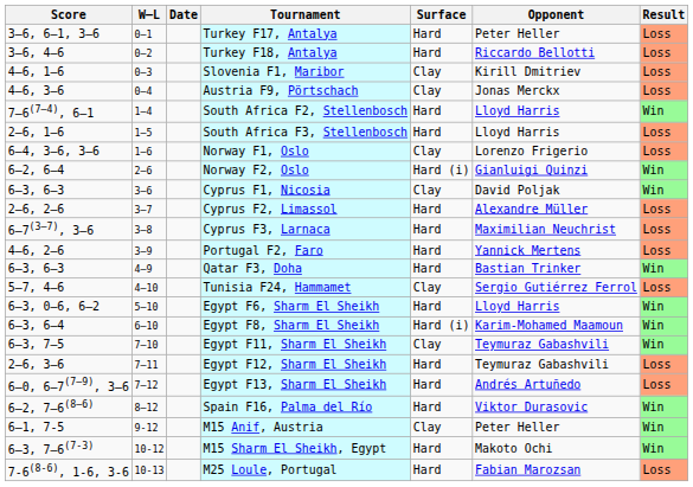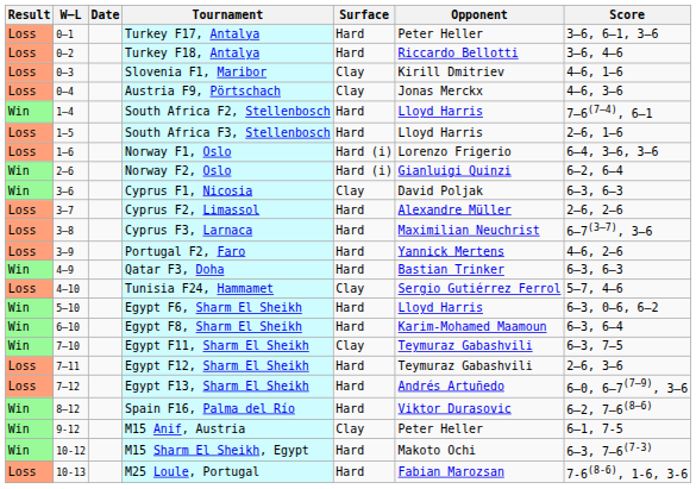 <table class="sortable wikitable nowrap">
 <tr>
-<th class="unsortable">Score</th>
+<th>Result</th>
 <th class="unsortable">W–L</th>
 <th>Date</th>
 <th>Tournament</th>
 <th>Surface</th>
 <th>Opponent</th>
-<th>Result</th>
+<th class="unsortable">Score</th>
 </tr>
 <tr>
-<td>3–6, 6–1, 3–6</td>
+<td bgcolor=FFA07A>Loss</td>
 <td><small>0–1</small></td>
 <td></td>
 <td bgcolor=cffcff>Turkey F17, <a href='#'>Antalya</a></td>
 <td>Hard</td>
 <td> Peter Heller</td>
-<td bgcolor=FFA07A>Loss</td>
+<td>3–6, 6–1, 3–6</td>
 </tr>
 <tr>
-<td>3–6, 4–6</td>
+<td bgcolor=FFA07A>Loss</td>
 <td><small>0–2</small></td>
 <td></td>
 <td bgcolor=cffcff>Turkey F18, <a href='#'>Antalya</a></td>
 <td>Hard</td>
 <td> <a href='#'>Riccardo Bellotti</a></td>
-<td bgcolor=FFA07A>Loss</td>
+<td>3–6, 4–6</td>
 </tr>
 <tr>
-<td>4–6, 1–6</td>
+<td bgcolor=FFA07A>Loss</td>
 <td><small>0–3</small></td>
 <td></td>
 <td bgcolor=cffcff>Slovenia F1, <a href='#'>Maribor</a></td>
 <td>Clay</td>
 <td> Kirill Dmitriev</td>
-<td bgcolor=FFA07A>Loss</td>
+<td>4–6, 1–6</td>
 </tr>
 <tr>
-<td>4–6, 3–6</td>
+<td bgcolor=FFA07A>Loss</td>
 <td><small>0–4</small></td>
 <td></td>
 <td bgcolor=cffcff>Austria F9, <a href='#'>Pörtschach</a></td>
 <td>Clay</td>
 <td> Jonas Merckx</td>
-<td bgcolor=FFA07A>Loss</td>
+<td>4–6, 3–6</td>
 </tr>
 <tr>
-<td>7–6<sup>(7–4)</sup>, 6–1</td>
+<td bgcolor=98fb98>Win</td>
 <td><small>1–4</small></td>
 <td></td>
 <td bgcolor=cffcff>South Africa F2, <a href='#'>Stellenbosch</a></td>
 <td>Hard</td>
 <td> <a href='#'>Lloyd Harris</a></td>
-<td bgcolor=98fb98>Win</td>
+<td>7–6<sup>(7–4)</sup>, 6–1</td>
 </tr>
 <tr>
-<td>2–6, 1–6</td>
+<td bgcolor=FFA07A>Loss</td>
 <td><small>1–5</small></td>
 <td></td>
 <td bgcolor=cffcff>South Africa F3, <a href='#'>Stellenbosch</a></td>
 <td>Hard</td>
 <td> Lloyd Harris</td>
-<td bgcolor=FFA07A>Loss</td>
+<td>2–6, 1–6</td>
 </tr>
 <tr>
-<td>6–4, 3–6, 3–6</td>
+<td bgcolor=FFA07A>Loss</td>
 <td><small>1–6</small></td>
 <td></td>
 <td bgcolor=cffcff>Norway F1, <a href='#'>Oslo</a></td>
-<td>Clay</td>
+<td>Hard (i)</td>
 <td> Lorenzo Frigerio</td>
-<td bgcolor=FFA07A>Loss</td>
+<td>6–4, 3–6, 3–6</td>
 </tr>
 <tr>
-<td>6–2, 6–4</td>
+<td bgcolor=98fb98>Win</td>
 <td><small>2–6</small></td>
 <td></td>
 <td bgcolor=cffcff>Norway F2, <a href='#'>Oslo</a></td>
 <td>Hard (i)</td>
 <td> <a href='#'>Gianluigi Quinzi</a></td>
-<td bgcolor=98fb98>Win</td>
+<td>6–2, 6–4</td>
 </tr>
 <tr>
-<td>6–3, 6–3</td>
+<td bgcolor=98fb98>Win</td>
 <td><small>3–6</small></td>
 <td></td>
 <td bgcolor=cffcff>Cyprus F1, <a href='#'>Nicosia</a></td>
 <td>Clay</td>
 <td> David Poljak</td>
-<td bgcolor=98fb98>Win</td>
+<td>6–3, 6–3</td>
 </tr>
 <tr>
-<td>2–6, 2–6</td>
+<td bgcolor=FFA07A>Loss</td>
 <td><small>3–7</small></td>
 <td></td>
 <td bgcolor=cffcff>Cyprus F2, <a href='#'>Limassol</a></td>
 <td>Hard</td>
 <td> <a href='#'>Alexandre Müller</a></td>
-<td bgcolor=FFA07A>Loss</td>
+<td>2–6, 2–6</td>
 </tr>
 <tr>
-<td>6–7<sup>(3–7)</sup>, 3–6</td>
+<td bgcolor=FFA07A>Loss</td>
 <td><small>3–8</small></td>
 <td></td>
 <td bgcolor=cffcff>Cyprus F3, <a href='#'>Larnaca</a></td>
 <td>Hard</td>
 <td> <a href='#'>Maximilian Neuchrist</a></td>
-<td bgcolor=FFA07A>Loss</td>
+<td>6–7<sup>(3–7)</sup>, 3–6</td>
 </tr>
 <tr>
-<td>4–6, 2–6</td>
+<td bgcolor=ffa07a>Loss</td>
 <td><small>3–9</small></td>
 <td></td>
 <td bgcolor=cffcff>Portugal F2, <a href='#'>Faro</a></td>
 <td>Hard</td>
 <td> <a href='#'>Yannick Mertens</a></td>
-<td bgcolor=ffa07a>Loss</td>
+<td>4–6, 2–6</td>
 </tr>
 <tr>
-<td>6–3, 6–3</td>
+<td bgcolor=98fb98>Win</td>
 <td><small>4–9</small></td>
 <td></td>
 <td bgcolor=cffcff>Qatar F3, <a href='#'>Doha</a></td>
 <td>Hard</td>
 <td> <a href='#'>Bastian Trinker</a></td>
-<td bgcolor=98fb98>Win</td>
+<td>6–3, 6–3</td>
 </tr>
 <tr>
-<td>5–7, 4–6</td>
+<td bgcolor=ffa07a>Loss</td>
 <td><small>4–10</small></td>
 <td></td>
 <td bgcolor=cffcff>Tunisia F24, <a href='#'>Hammamet</a></td>
 <td>Clay</td>
 <td> <a href='#'>Sergio Gutiérrez Ferrol</a></td>
-<td bgcolor=ffa07a>Loss</td>
+<td>5–7, 4–6</td>
 </tr>
 <tr>
-<td>6–3, 0–6, 6–2</td>
+<td bgcolor=98fb98>Win</td>
 <td><small>5–10</small></td>
 <td></td>
 <td bgcolor=cffcff>Egypt F6, <a href='#'>Sharm El Sheikh</a></td>
 <td>Hard</td>
 <td> <a href='#'>Lloyd Harris</a></td>
-<td bgcolor=98fb98>Win</td>
+<td>6–3, 0–6, 6–2</td>
 </tr>
 <tr>
-<td>6–3, 6–4</td>
+<td bgcolor=98fb98>Win</td>
 <td><small>6–10</small></td>
 <td></td>
 <td bgcolor=cffcff>Egypt F8, <a href='#'>Sharm El Sheikh</a></td>
-<td>Hard (i)</td>
+<td>Hard</td>
 <td> <a href='#'>Karim-Mohamed Maamoun</a></td>
-<td bgcolor=98fb98>Win</td>
+<td>6–3, 6–4</td>
 </tr>
 <tr>
-<td>6–3, 7–5</td>
+<td bgcolor=98fb98>Win</td>
 <td><small>7–10</small></td>
 <td></td>
 <td bgcolor=cffcff>Egypt F11, <a href='#'>Sharm El Sheikh</a></td>
 <td>Clay</td>
 <td> <a href='#'>Teymuraz Gabashvili</a></td>
-<td bgcolor=98fb98>Win</td>
+<td>6–3, 7–5</td>
 </tr>
 <tr>
-<td>2–6, 3–6</td>
+<td bgcolor=ffa07a>Loss</td>
 <td><small>7–11</small></td>
 <td></td>
 <td bgcolor=cffcff>Egypt F12, <a href='#'>Sharm El Sheikh</a></td>
 <td>Hard</td>
 <td> Teymuraz Gabashvili</td>
-<td bgcolor=ffa07a>Loss</td>
+<td>2–6, 3–6</td>
 </tr>
 <tr>
-<td>6–0, 6–7<sup>(7–9)</sup>, 3–6</td>
+<td bgcolor=ffa07a>Loss</td>
 <td><small>7–12</small></td>
 <td></td>
 <td bgcolor=cffcff>Egypt F13, <a href='#'>Sharm El Sheikh</a></td>
 <td>Hard</td>
 <td> <a href='#'>Andrés Artuñedo</a></td>
-<td bgcolor=ffa07a>Loss</td>
+<td>6–0, 6–7<sup>(7–9)</sup>, 3–6</td>
 </tr>
 <tr>
-<td>6–2, 7–6<sup>(8–6)</sup></td>
+<td bgcolor=98fb98>Win</td>
 <td><small>8–12</small></td>
 <td></td>
 <td bgcolor=cffcff>Spain F16, <a href='#'>Palma del Río</a></td>
 <td>Hard</td>
 <td> <a href='#'>Viktor Durasovic</a></td>
-<td bgcolor=98fb98>Win</td>
+<td>6–2, 7–6<sup>(8–6)</sup></td>
 </tr>
 <tr>
-<td>6–1, 7-5</td>
+<td bgcolor=98fb98>Win</td>
 <td><small>9-12</small></td>
 <td></td>
 <td bgcolor=cffcff>M15 <a href='#'>Anif</a>, Austria</td>
 <td>Clay</td>
 <td> Peter Heller</td>
-<td bgcolor=98fb98>Win</td>
+<td>6–1, 7-5</td>
 </tr>
 <tr>
-<td>6–3, 7–6<sup>(7-3)</sup></td>
+<td bgcolor=98fb98>Win</td>
 <td><small>10-12</small></td>
 <td></td>
 <td bgcolor=cffcff>M15 <a href='#'>Sharm El Sheikh</a>, Egypt</td>
 <td>Hard</td>
 <td> Makoto Ochi</td>
-<td bgcolor=98fb98>Win</td>
+<td>6–3, 7–6<sup>(7-3)</sup></td>
 </tr>
 <tr>
-<td>7-6<sup>(8-6)</sup>, 1-6, 3-6</td>
+<td bgcolor=ffa07a>Loss</td>
 <td><small>10-13</small></td>
 <td></td>
 <td bgcolor=cffcff>M25 <a href='#'>Loule</a>, Portugal</td>
 <td>Hard</td>
 <td> <a href='#'>Fabian Marozsan</a></td>
-<td bgcolor=ffa07a>Loss</td>
+<td>7-6<sup>(8-6)</sup>, 1-6, 3-6</td>
 </tr>
 </table>
